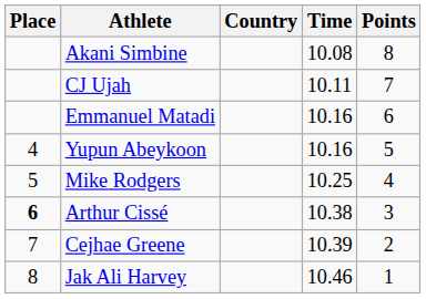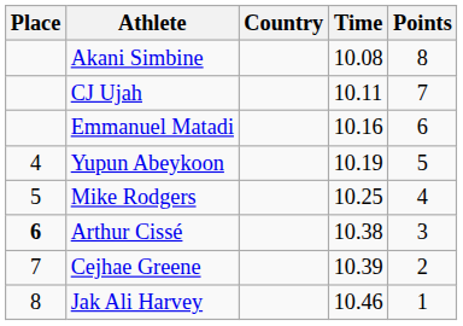 <table class="wikitable">
 <tr>
 <th>Place</th>
 <th>Athlete</th>
 <th>Country</th>
 <th>Time</th>
 <th>Points</th>
 </tr>
 <tr>
 <td align=center></td>
 <td><a href='#'>Akani Simbine</a></td>
 <td></td>
 <td>10.08</td>
 <td align=center>8</td>
 </tr>
 <tr>
 <td align=center></td>
 <td><a href='#'>CJ Ujah</a></td>
 <td></td>
 <td>10.11</td>
 <td align=center>7</td>
 </tr>
 <tr>
 <td align=center></td>
 <td><a href='#'>Emmanuel Matadi</a></td>
 <td></td>
 <td>10.16</td>
 <td align=center>6</td>
 </tr>
 <tr>
 <td align=center>4</td>
 <td><a href='#'>Yupun Abeykoon</a></td>
 <td></td>
-<td>10.16</td>
+<td>10.19</td>
 <td align=center>5</td>
 </tr>
 <tr>
 <td align=center>5</td>
 <td><a href='#'>Mike Rodgers</a></td>
 <td></td>
 <td>10.25</td>
 <td align=center>4</td>
 </tr>
 <tr>
 <td align=center><strong>6</strong></td>
 <td><a href='#'>Arthur Cissé</a></td>
 <td></td>
 <td>10.38</td>
 <td align=center>3</td>
 </tr>
 <tr>
 <td align=center>7</td>
 <td><a href='#'>Cejhae Greene</a></td>
 <td></td>
 <td>10.39</td>
 <td align=center>2</td>
 </tr>
 <tr>
 <td align=center>8</td>
 <td><a href='#'>Jak Ali Harvey</a></td>
 <td></td>
 <td>10.46</td>
 <td align=center>1</td>
 </tr>
 </table>
